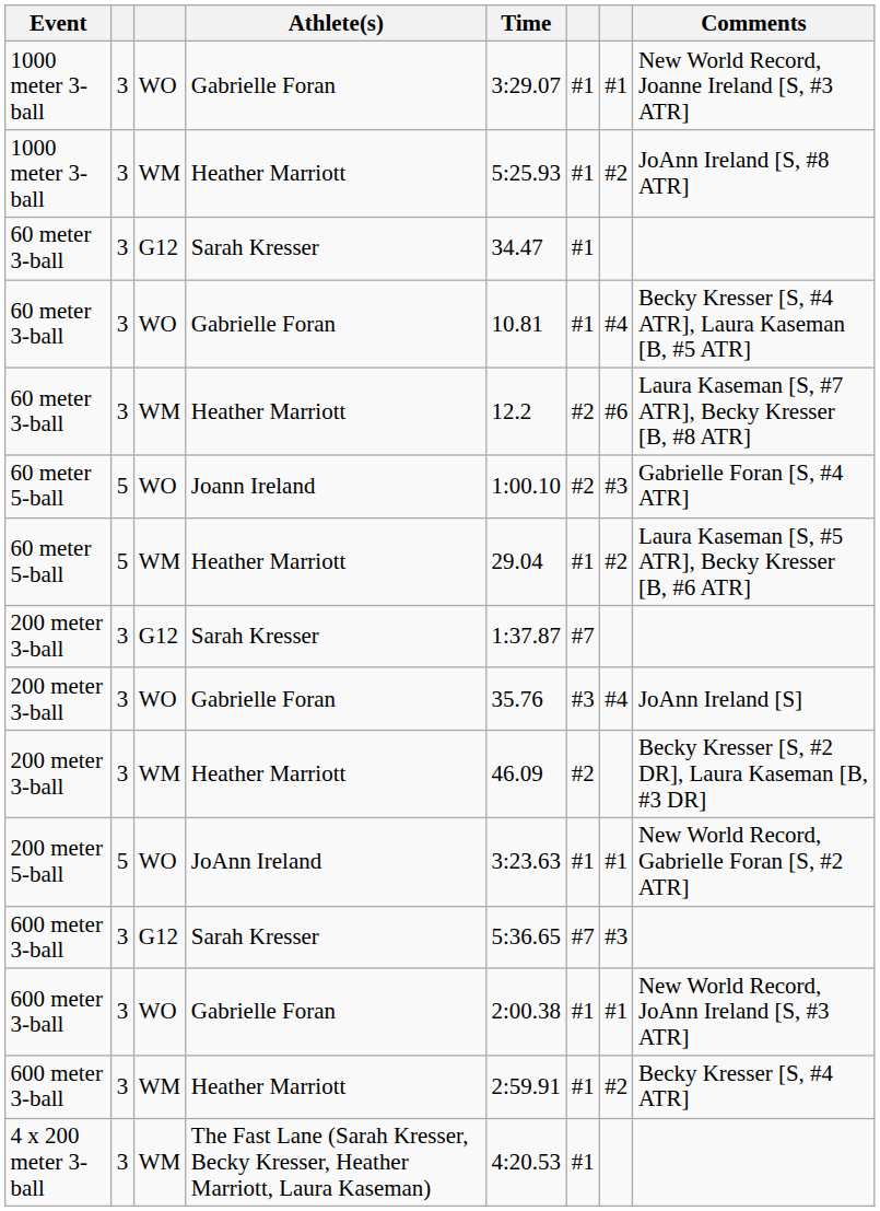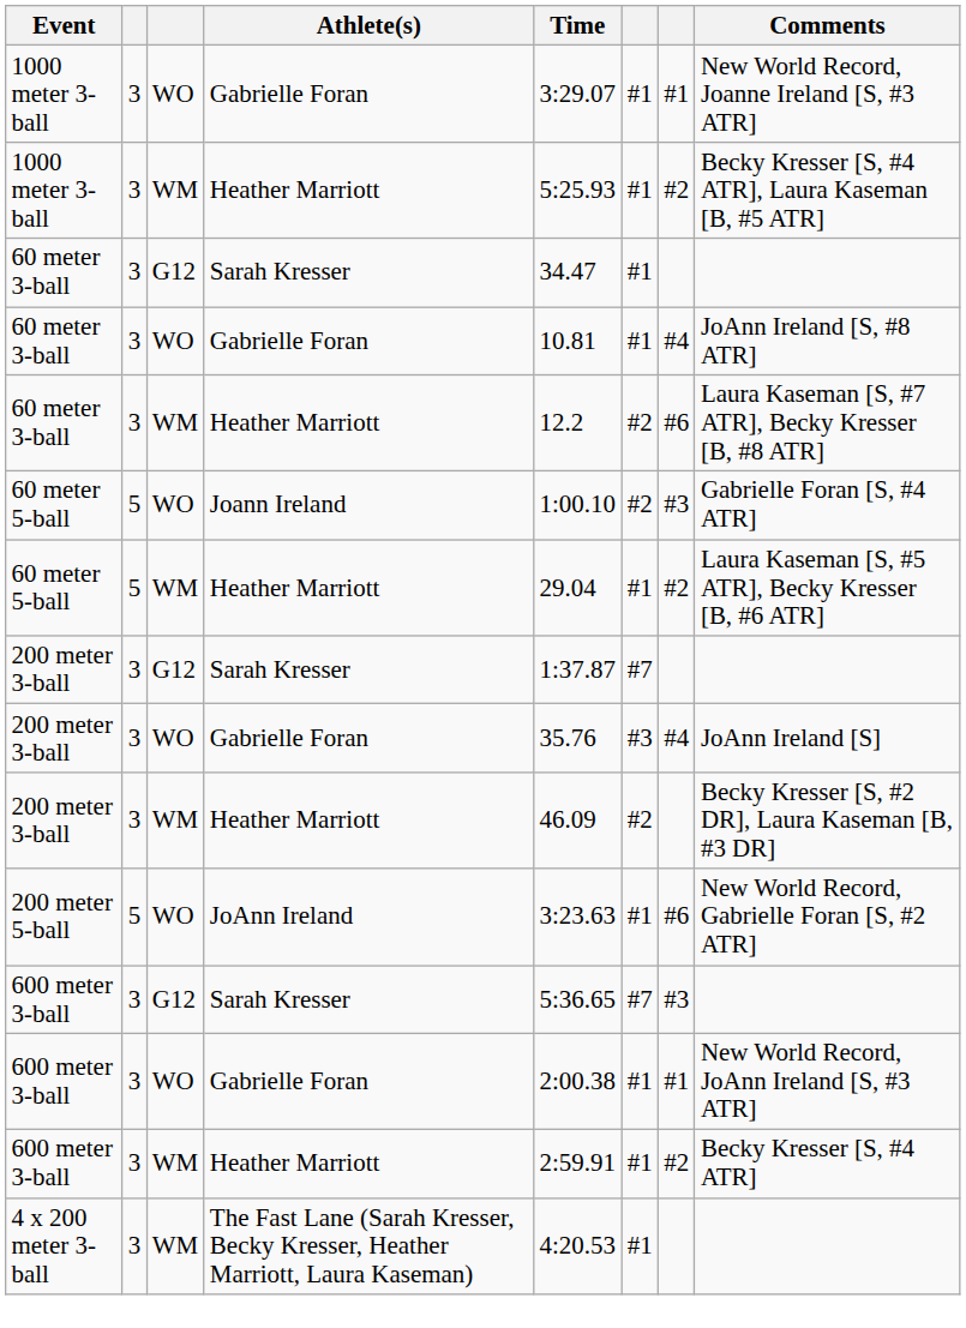 <table class="wikitable sortable">
 <tr>
 <th>Event</th>
 <th></th>
 <th></th>
 <th>Athlete(s)</th>
 <th>Time</th>
 <th></th>
 <th></th>
 <th>Comments</th>
 </tr>
 <tr>
 <td>1000 meter 3-ball</td>
 <td>3</td>
 <td>WO</td>
 <td>Gabrielle Foran</td>
 <td>3:29.07</td>
 <td>#1</td>
 <td>#1</td>
 <td>New World Record, Joanne Ireland [S, #3 ATR]</td>
 </tr>
 <tr>
 <td>1000 meter 3-ball</td>
 <td>3</td>
 <td>WM</td>
 <td>Heather Marriott</td>
 <td>5:25.93</td>
 <td>#1</td>
 <td>#2</td>
-<td>JoAnn Ireland [S, #8 ATR]</td>
+<td>Becky Kresser [S, #4 ATR], Laura Kaseman [B, #5 ATR]</td>
 </tr>
 <tr>
 <td>60 meter 3-ball</td>
 <td>3</td>
 <td>G12</td>
 <td>Sarah Kresser</td>
 <td>34.47</td>
 <td>#1</td>
 <td></td>
 <td></td>
 </tr>
 <tr>
 <td>60 meter 3-ball</td>
 <td>3</td>
 <td>WO</td>
 <td>Gabrielle Foran</td>
 <td>10.81</td>
 <td>#1</td>
 <td>#4</td>
-<td>Becky Kresser [S, #4 ATR], Laura Kaseman [B, #5 ATR]</td>
+<td>JoAnn Ireland [S, #8 ATR]</td>
 </tr>
 <tr>
 <td>60 meter 3-ball</td>
 <td>3</td>
 <td>WM</td>
 <td>Heather Marriott</td>
 <td>12.2</td>
 <td>#2</td>
 <td>#6</td>
 <td>Laura Kaseman [S, #7 ATR], Becky Kresser [B, #8 ATR]</td>
 </tr>
 <tr>
 <td>60 meter 5-ball</td>
 <td>5</td>
 <td>WO</td>
 <td>Joann Ireland</td>
 <td>1:00.10</td>
 <td>#2</td>
 <td>#3</td>
 <td>Gabrielle Foran [S, #4 ATR]</td>
 </tr>
 <tr>
 <td>60 meter 5-ball</td>
 <td>5</td>
 <td>WM</td>
 <td>Heather Marriott</td>
 <td>29.04</td>
 <td>#1</td>
 <td>#2</td>
 <td>Laura Kaseman [S, #5 ATR], Becky Kresser [B, #6 ATR]</td>
 </tr>
 <tr>
 <td>200 meter 3-ball</td>
 <td>3</td>
 <td>G12</td>
 <td>Sarah Kresser</td>
 <td>1:37.87</td>
 <td>#7</td>
 <td></td>
 <td></td>
 </tr>
 <tr>
 <td>200 meter 3-ball</td>
 <td>3</td>
 <td>WO</td>
 <td>Gabrielle Foran</td>
 <td>35.76</td>
 <td>#3</td>
 <td>#4</td>
 <td>JoAnn Ireland [S]</td>
 </tr>
 <tr>
 <td>200 meter 3-ball</td>
 <td>3</td>
 <td>WM</td>
 <td>Heather Marriott</td>
 <td>46.09</td>
 <td>#2</td>
 <td></td>
 <td>Becky Kresser [S, #2 DR], Laura Kaseman [B, #3 DR]</td>
 </tr>
 <tr>
 <td>200 meter 5-ball</td>
 <td>5</td>
 <td>WO</td>
 <td>JoAnn Ireland</td>
 <td>3:23.63</td>
 <td>#1</td>
-<td>#1</td>
+<td>#6</td>
 <td>New World Record, Gabrielle Foran [S, #2 ATR]</td>
 </tr>
 <tr>
 <td>600 meter 3-ball</td>
 <td>3</td>
 <td>G12</td>
 <td>Sarah Kresser</td>
 <td>5:36.65</td>
 <td>#7</td>
 <td>#3</td>
 <td></td>
 </tr>
 <tr>
 <td>600 meter 3-ball</td>
 <td>3</td>
 <td>WO</td>
 <td>Gabrielle Foran</td>
 <td>2:00.38</td>
 <td>#1</td>
 <td>#1</td>
 <td>New World Record, JoAnn Ireland [S, #3 ATR]</td>
 </tr>
 <tr>
 <td>600 meter 3-ball</td>
 <td>3</td>
 <td>WM</td>
 <td>Heather Marriott</td>
 <td>2:59.91</td>
 <td>#1</td>
 <td>#2</td>
 <td>Becky Kresser [S, #4 ATR]</td>
 </tr>
 <tr>
 <td>4 x 200 meter 3-ball</td>
 <td>3</td>
 <td>WM</td>
 <td>The Fast Lane (Sarah Kresser, Becky Kresser, Heather Marriott, Laura Kaseman)</td>
 <td>4:20.53</td>
 <td>#1</td>
 <td></td>
 <td></td>
 </tr>
 </table>
